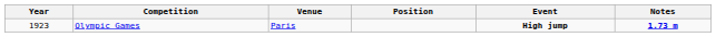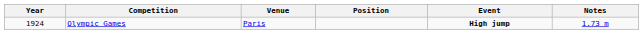 <table class="wikitable" width=50% style="font-size:90%; text-align:center;">
 <tr>
 <th>Year</th>
 <th>Competition</th>
 <th>Venue</th>
 <th>Position</th>
 <th>Event</th>
 <th>Notes</th>
 </tr>
 <tr>
-<td>1923</td>
+<td>1924</td>
 <td align=left><a href='#'>Olympic Games</a></td>
 <td align=left> <a href='#'>Paris</a></td>
 <td></td>
 <td><strong>High jump</strong></td>
-<td><strong><a href='#'>1.73 m</a></strong></td>
+<td><a href='#'>1.73 m</a></td>
 </tr>
 </table>
